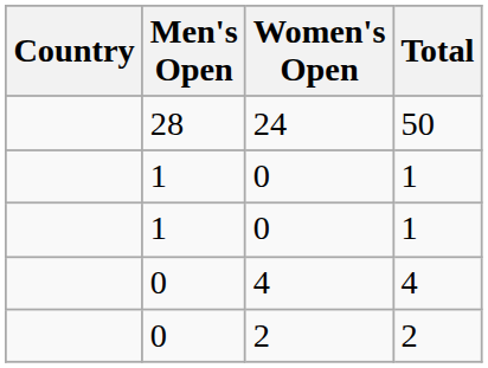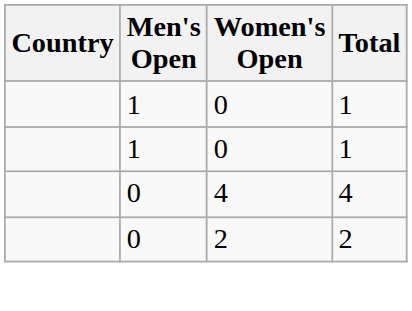 <table class="wikitable sortable">
 <tr>
 <th>Country</th>
 <th>Men's<br>Open</th>
 <th>Women's<br>Open</th>
 <th>Total</th>
-</tr>
-<tr>
-<td></td>
-<td>28</td>
-<td>24</td>
-<td>50</td>
 </tr>
 <tr>
 <td></td>
 <td>1</td>
 <td>0</td>
 <td>1</td>
 </tr>
 <tr>
 <td></td>
 <td>1</td>
 <td>0</td>
 <td>1</td>
 </tr>
 <tr>
 <td></td>
 <td>0</td>
 <td>4</td>
 <td>4</td>
 </tr>
 <tr>
 <td></td>
 <td>0</td>
 <td>2</td>
 <td>2</td>
 </tr>
 </table>
